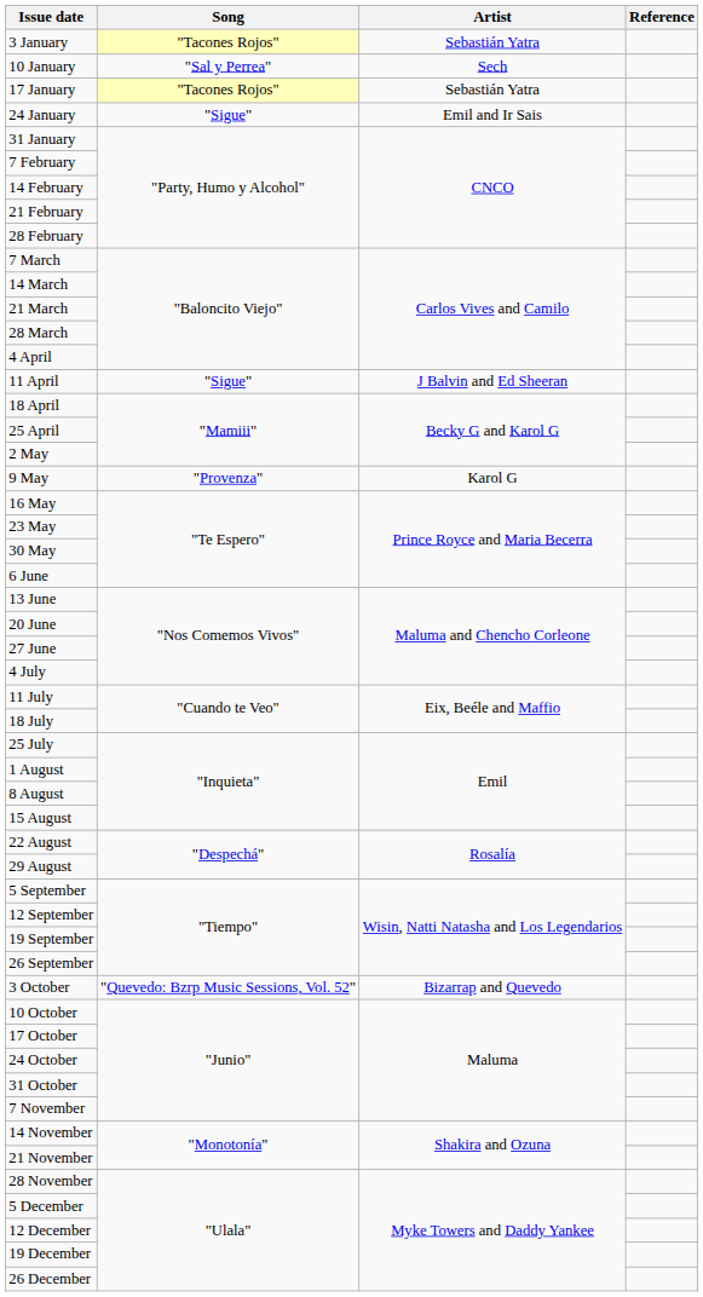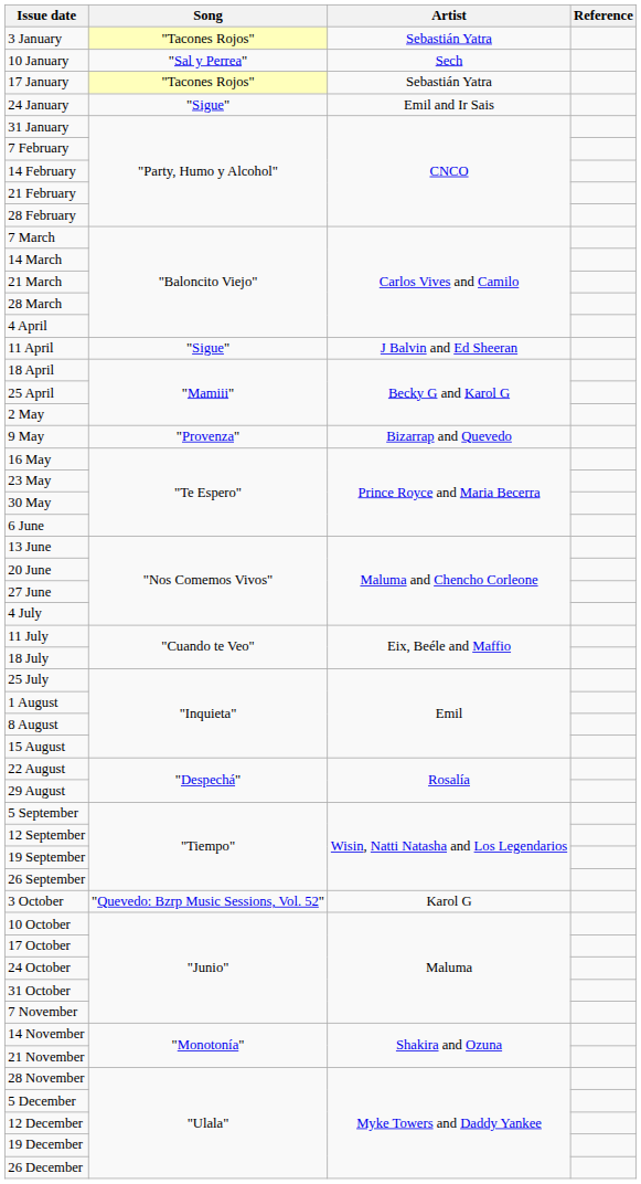 <table class="wikitable">
 <tr>
 <th>Issue date</th>
 <th>Song</th>
 <th>Artist</th>
 <th>Reference</th>
 </tr>
 <tr>
 <td>3 January</td>
 <td align="center" bgcolor=FFFFBB>"Tacones Rojos" </td>
 <td align="center"><a href='#'>Sebastián Yatra</a></td>
 <td align="center"></td>
 </tr>
 <tr>
 <td>10 January</td>
 <td align="center">"<a href='#'>Sal y Perrea</a>"</td>
 <td align="center"><a href='#'>Sech</a></td>
 <td align="center"></td>
 </tr>
 <tr>
 <td>17 January</td>
 <td align="center" bgcolor=FFFFBB>"Tacones Rojos" </td>
 <td align="center">Sebastián Yatra</td>
 <td align="center"></td>
 </tr>
 <tr>
 <td>24 January</td>
 <td align="center">"<a href='#'>Sigue</a>"</td>
 <td align="center">Emil and Ir Sais</td>
 <td align="center"></td>
 </tr>
 <tr>
 <td>31 January</td>
 <td align="center" rowspan="5">"Party, Humo y Alcohol"</td>
 <td align="center" rowspan="5"><a href='#'>CNCO</a></td>
 <td align="center"></td>
 </tr>
 <tr>
 <td>7 February</td>
 <td align="center"></td>
 </tr>
 <tr>
 <td>14 February</td>
 <td align="center"></td>
 </tr>
 <tr>
 <td>21 February</td>
 <td align="center"></td>
 </tr>
 <tr>
 <td>28 February</td>
 <td align="center"></td>
 </tr>
 <tr>
 <td>7 March</td>
 <td align="center" rowspan="5">"Baloncito Viejo"</td>
 <td align="center" rowspan="5"><a href='#'>Carlos Vives</a> and <a href='#'>Camilo</a></td>
 <td align="center"></td>
 </tr>
 <tr>
 <td>14 March</td>
 <td align="center"></td>
 </tr>
 <tr>
 <td>21 March</td>
 <td align="center"></td>
 </tr>
 <tr>
 <td>28 March</td>
 <td align="center"></td>
 </tr>
 <tr>
 <td>4 April</td>
 <td align="center"></td>
 </tr>
 <tr>
 <td>11 April</td>
 <td align="center">"<a href='#'>Sigue</a>"</td>
 <td align="center"><a href='#'>J Balvin</a> and <a href='#'>Ed Sheeran</a></td>
 <td align="center"></td>
 </tr>
 <tr>
 <td>18 April</td>
 <td align="center" rowspan="3">"<a href='#'>Mamiii</a>"</td>
 <td align="center" rowspan="3"><a href='#'>Becky G</a> and <a href='#'>Karol G</a></td>
 <td align="center"></td>
 </tr>
 <tr>
 <td>25 April</td>
 <td align="center"></td>
 </tr>
 <tr>
 <td>2 May</td>
 <td align="center"></td>
 </tr>
 <tr>
 <td>9 May</td>
 <td align="center">"<a href='#'>Provenza</a>"</td>
-<td align="center">Karol G</td>
+<td align="center"><a href='#'>Bizarrap</a> and <a href='#'>Quevedo</a></td>
 <td align="center"></td>
 </tr>
 <tr>
 <td>16 May</td>
 <td align="center" rowspan="4">"Te Espero"</td>
 <td align="center" rowspan="4"><a href='#'>Prince Royce</a> and <a href='#'>Maria Becerra</a></td>
 <td align="center"></td>
 </tr>
 <tr>
 <td>23 May</td>
 <td align="center"></td>
 </tr>
 <tr>
 <td>30 May</td>
 <td align="center"></td>
 </tr>
 <tr>
 <td>6 June</td>
 <td align="center"></td>
 </tr>
 <tr>
 <td>13 June</td>
 <td align="center" rowspan="4">"Nos Comemos Vivos"</td>
 <td align="center" rowspan="4"><a href='#'>Maluma</a> and <a href='#'>Chencho Corleone</a></td>
 <td align="center"></td>
 </tr>
 <tr>
 <td>20 June</td>
 <td align="center"></td>
 </tr>
 <tr>
 <td>27 June</td>
 <td align="center"></td>
 </tr>
 <tr>
 <td>4 July</td>
 <td align="center"></td>
 </tr>
 <tr>
 <td>11 July</td>
 <td align="center" rowspan="2">"Cuando te Veo"</td>
 <td align="center" rowspan="2">Eix, Beéle and <a href='#'>Maffio</a></td>
 <td align="center"></td>
 </tr>
 <tr>
 <td>18 July</td>
 <td align="center"></td>
 </tr>
 <tr>
 <td>25 July</td>
 <td align="center" rowspan="4">"Inquieta"</td>
 <td align="center" rowspan="4">Emil</td>
 <td align="center"></td>
 </tr>
 <tr>
 <td>1 August</td>
 <td align="center"></td>
 </tr>
 <tr>
 <td>8 August</td>
 <td align="center"></td>
 </tr>
 <tr>
 <td>15 August</td>
 <td align="center"></td>
 </tr>
 <tr>
 <td>22 August</td>
 <td align="center" rowspan="2">"<a href='#'>Despechá</a>"</td>
 <td align="center" rowspan="2"><a href='#'>Rosalía</a></td>
 <td align="center"></td>
 </tr>
 <tr>
 <td>29 August</td>
 <td align="center"></td>
 </tr>
 <tr>
 <td>5 September</td>
 <td align="center" rowspan="4">"Tiempo"</td>
 <td align="center" rowspan="4"><a href='#'>Wisin</a>, <a href='#'>Natti Natasha</a> and <a href='#'>Los Legendarios</a></td>
 <td align="center"></td>
 </tr>
 <tr>
 <td>12 September</td>
 <td align="center"></td>
 </tr>
 <tr>
 <td>19 September</td>
 <td align="center"></td>
 </tr>
 <tr>
 <td>26 September</td>
 <td align="center"></td>
 </tr>
 <tr>
 <td>3 October</td>
 <td align="center">"<a href='#'>Quevedo: Bzrp Music Sessions, Vol. 52</a>"</td>
-<td align="center"><a href='#'>Bizarrap</a> and <a href='#'>Quevedo</a></td>
+<td align="center">Karol G</td>
 <td align="center"></td>
 </tr>
 <tr>
 <td>10 October</td>
 <td align="center" rowspan="5">"Junio"</td>
 <td align="center" rowspan="5">Maluma</td>
 <td align="center"></td>
 </tr>
 <tr>
 <td>17 October</td>
 <td align="center"></td>
 </tr>
 <tr>
 <td>24 October</td>
 <td align="center"></td>
 </tr>
 <tr>
 <td>31 October</td>
 <td align="center"></td>
 </tr>
 <tr>
 <td>7 November</td>
 <td align="center"></td>
 </tr>
 <tr>
 <td>14 November</td>
 <td align="center" rowspan="2">"<a href='#'>Monotonía</a>"</td>
 <td align="center" rowspan="2"><a href='#'>Shakira</a> and <a href='#'>Ozuna</a></td>
 <td align="center"></td>
 </tr>
 <tr>
 <td>21 November</td>
 <td align="center"></td>
 </tr>
 <tr>
 <td>28 November</td>
 <td align="center" rowspan="5">"Ulala"</td>
 <td align="center" rowspan="5"><a href='#'>Myke Towers</a> and <a href='#'>Daddy Yankee</a></td>
 <td align="center"></td>
 </tr>
 <tr>
 <td>5 December</td>
 <td align="center"></td>
 </tr>
 <tr>
 <td>12 December</td>
 <td align="center"></td>
 </tr>
 <tr>
 <td>19 December</td>
 <td align="center"></td>
 </tr>
 <tr>
 <td>26 December</td>
 <td align="center"></td>
 </tr>
 </table>
